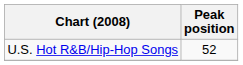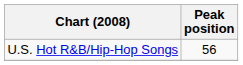 <table class="wikitable">
 <tr>
 <th>Chart (2008)</th>
 <th>Peak<br>position</th>
 </tr>
 <tr>
 <td>U.S. <a href='#'>Hot R&B/Hip-Hop Songs</a></td>
-<td align="center">52</td>
+<td align="center">56</td>
 </tr>
 <tr>
 </tr>
 </table>
